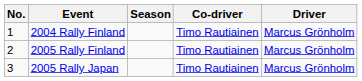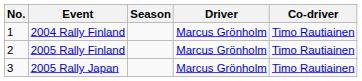 <table class="wikitable" style="font-size: 95%;">
 <tr>
 <th>No.</th>
 <th>Event</th>
 <th>Season</th>
+<th>Driver</th>
 <th>Co-driver</th>
-<th>Driver</th>
 </tr>
 <tr>
 <td>1</td>
 <td> <a href='#'>2004 Rally Finland</a></td>
 <td></td>
+<td> <a href='#'>Marcus Grönholm</a></td>
 <td> <a href='#'>Timo Rautiainen</a></td>
-<td> <a href='#'>Marcus Grönholm</a></td>
 </tr>
 <tr>
 <td>2</td>
 <td> <a href='#'>2005 Rally Finland</a></td>
 <td></td>
+<td> <a href='#'>Marcus Grönholm</a></td>
 <td> <a href='#'>Timo Rautiainen</a></td>
-<td> <a href='#'>Marcus Grönholm</a></td>
 </tr>
 <tr>
 <td>3</td>
 <td> <a href='#'>2005 Rally Japan</a></td>
 <td></td>
+<td> <a href='#'>Marcus Grönholm</a></td>
 <td> <a href='#'>Timo Rautiainen</a></td>
-<td> <a href='#'>Marcus Grönholm</a></td>
 </tr>
 </table>
